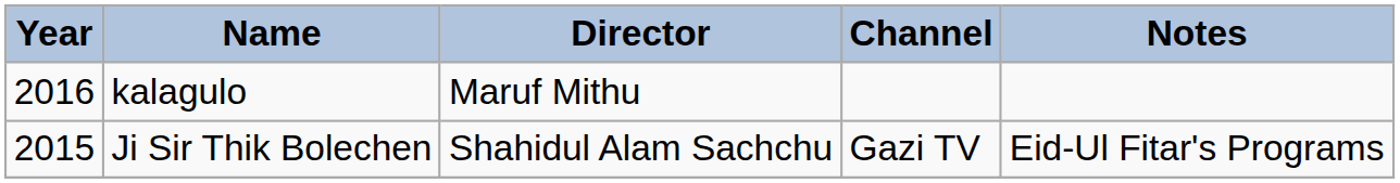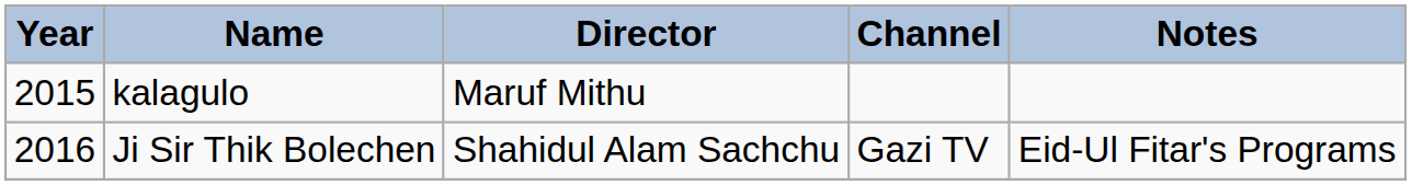 <table class="wikitable">
 <tr align="center">
 <th style="background:#B0C4DE;">Year</th>
 <th style="background:#B0C4DE;">Name</th>
 <th style="background:#B0C4DE;">Director</th>
 <th style="background:#B0C4DE;">Channel</th>
 <th style="background:#B0C4DE;">Notes</th>
 </tr>
 <tr>
-<td>2016</td>
+<td>2015</td>
 <td>kalagulo</td>
 <td>Maruf Mithu</td>
 <td></td>
 <td></td>
 </tr>
 <tr>
-<td>2015</td>
+<td>2016</td>
 <td>Ji Sir Thik Bolechen</td>
 <td>Shahidul Alam Sachchu</td>
 <td>Gazi TV</td>
 <td>Eid-Ul Fitar's Programs</td>
 </tr>
 <tr>
 </tr>
 </table>
